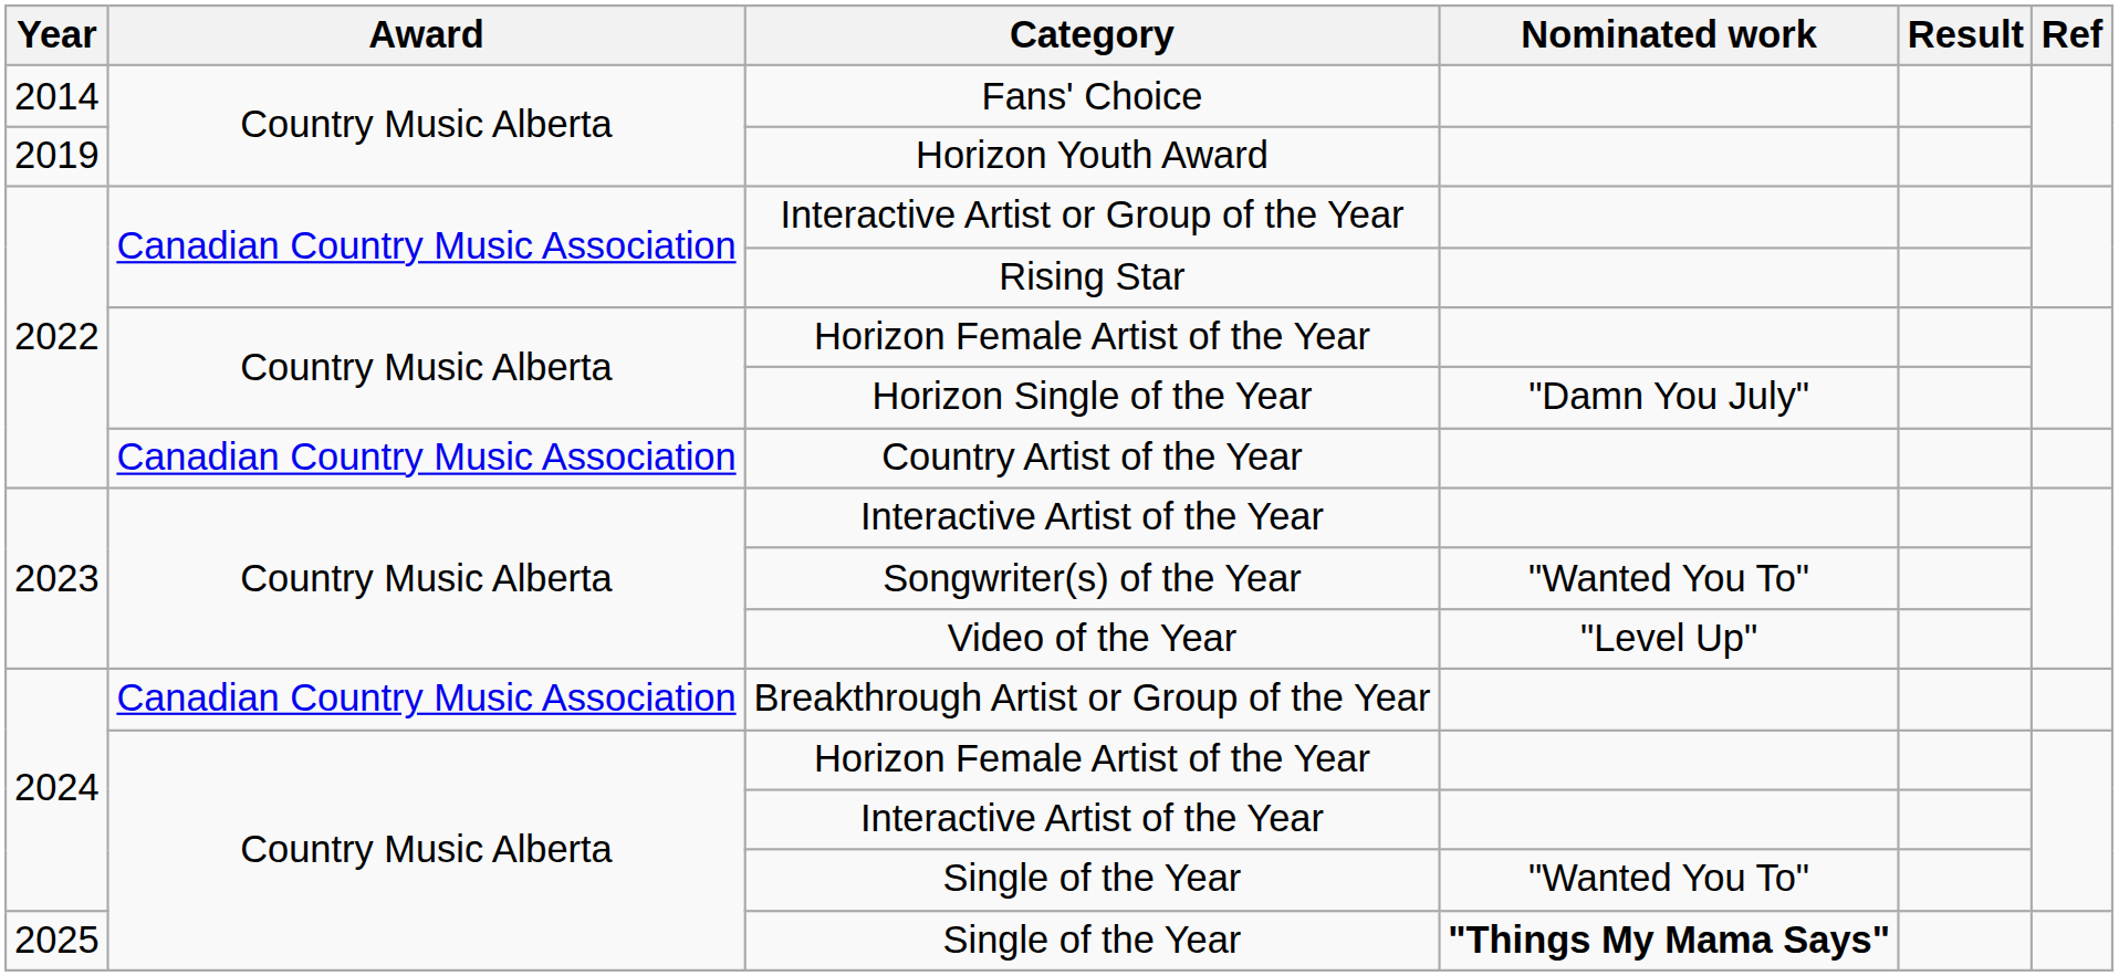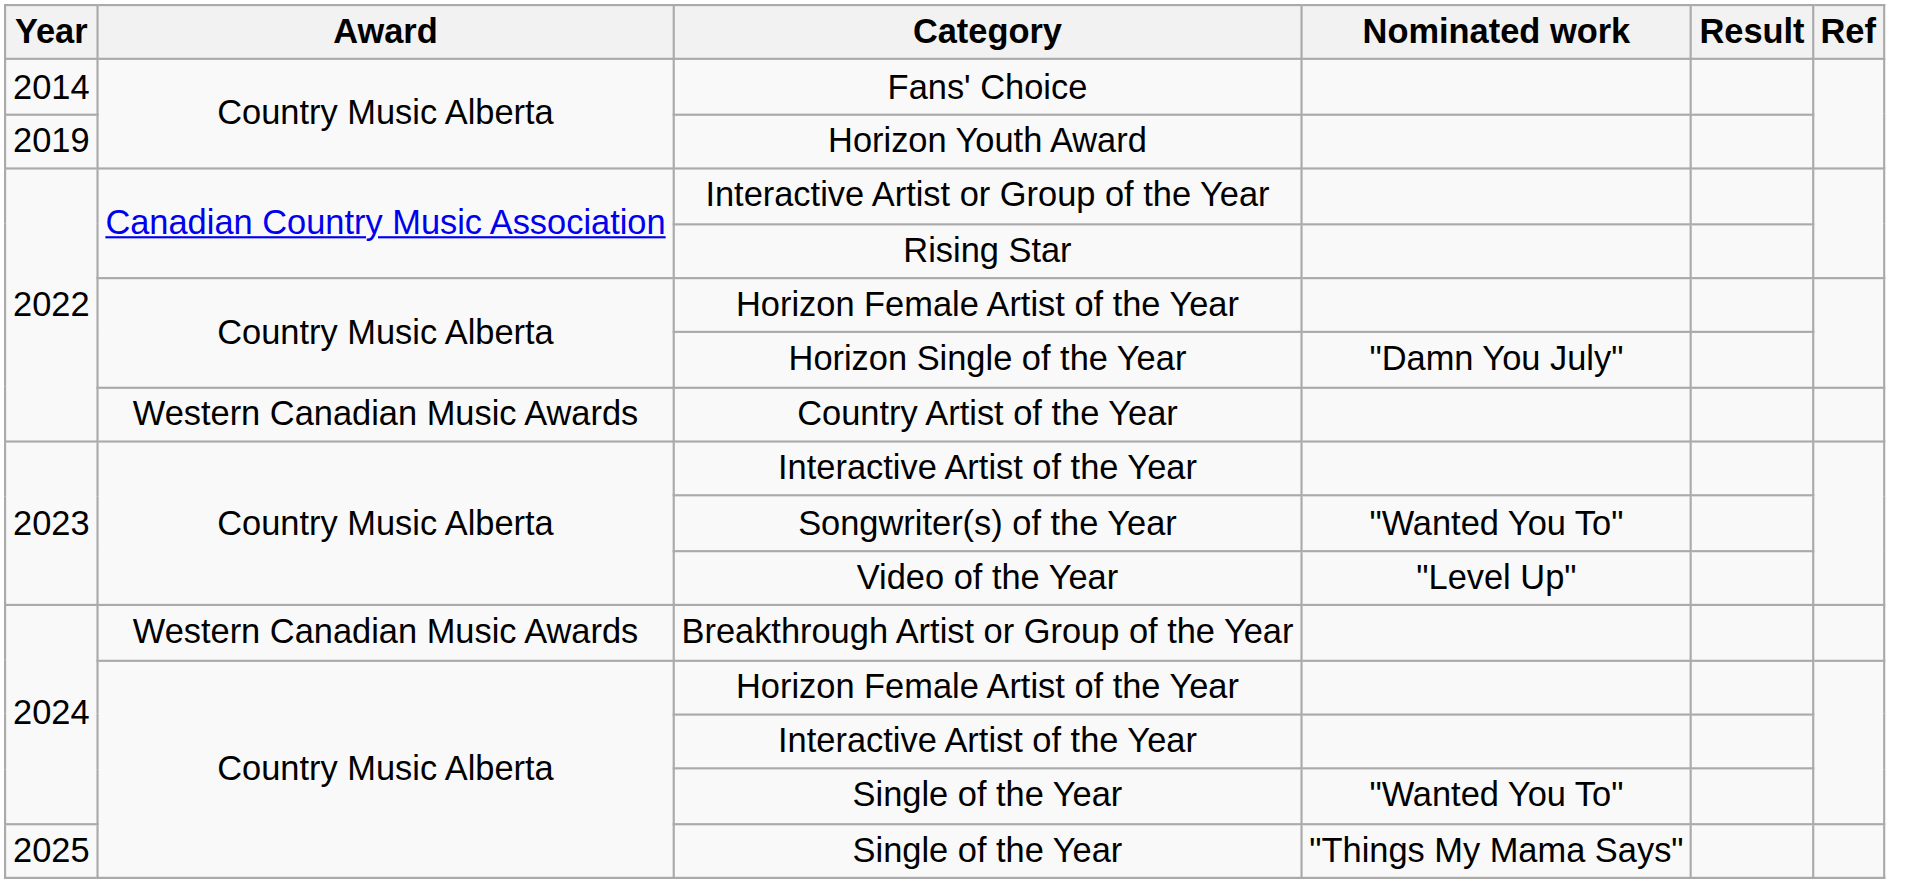 <table class="wikitable" style="text-align:center;">
 <tr>
 <th>Year</th>
 <th>Award</th>
 <th>Category</th>
 <th>Nominated work</th>
 <th>Result</th>
 <th>Ref</th>
 </tr>
 <tr>
 <td>2014</td>
 <td rowspan="2">Country Music Alberta</td>
 <td>Fans' Choice</td>
 <td></td>
 <td></td>
 <td rowspan="2"></td>
 </tr>
 <tr>
 <td>2019</td>
 <td>Horizon Youth Award</td>
 <td></td>
 <td></td>
 </tr>
 <tr>
 <td rowspan="5">2022</td>
 <td rowspan="2"><a href='#'>Canadian Country Music Association</a></td>
 <td>Interactive Artist or Group of the Year</td>
 <td></td>
 <td></td>
 <td rowspan=2><br></td>
 </tr>
 <tr>
 <td>Rising Star</td>
 <td></td>
 <td></td>
 </tr>
 <tr>
 <td rowspan="2">Country Music Alberta</td>
 <td>Horizon Female Artist of the Year</td>
 <td></td>
 <td></td>
 <td rowspan="2"></td>
 </tr>
 <tr>
 <td>Horizon Single of the Year</td>
 <td>"Damn You July"</td>
 <td></td>
 </tr>
 <tr>
-<td><a href='#'>Canadian Country Music Association</a></td>
+<td>Western Canadian Music Awards</td>
 <td>Country Artist of the Year</td>
 <td></td>
 <td></td>
 <td></td>
 </tr>
 <tr>
 <td rowspan="3">2023</td>
 <td rowspan="3">Country Music Alberta</td>
 <td>Interactive Artist of the Year</td>
 <td></td>
 <td></td>
 <td rowspan="3"></td>
 </tr>
 <tr>
 <td>Songwriter(s) of the Year</td>
 <td>"Wanted You To"</td>
 <td></td>
 </tr>
 <tr>
 <td>Video of the Year</td>
 <td>"Level Up"</td>
 <td></td>
 </tr>
 <tr>
 <td rowspan="4">2024</td>
-<td><a href='#'>Canadian Country Music Association</a></td>
+<td>Western Canadian Music Awards</td>
 <td>Breakthrough Artist or Group of the Year</td>
 <td></td>
 <td></td>
 <td></td>
 </tr>
 <tr>
 <td rowspan="4">Country Music Alberta</td>
 <td>Horizon Female Artist of the Year</td>
 <td></td>
 <td></td>
 <td rowspan="3"></td>
 </tr>
 <tr>
 <td>Interactive Artist of the Year</td>
 <td></td>
 <td></td>
 </tr>
 <tr>
 <td>Single of the Year</td>
 <td>"Wanted You To"</td>
 <td></td>
 </tr>
 <tr>
 <td>2025</td>
 <td>Single of the Year</td>
-<td><strong>"Things My Mama Says"</strong></td>
+<td>"Things My Mama Says"</td>
 <td></td>
 <td></td>
 </tr>
 <tr>
 </tr>
 </table>
